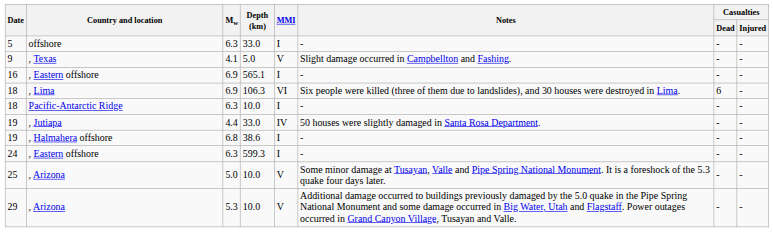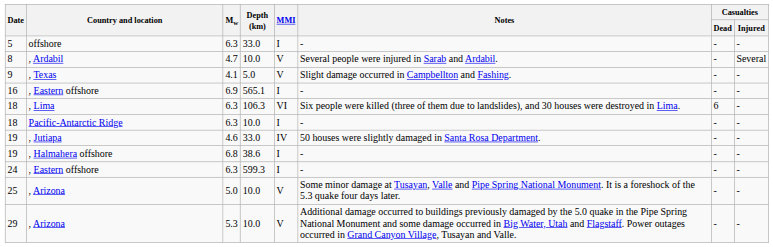 <table class="wikitable sortable" style="border:1px black; margin-left:1em;">
 <tr>
 <th rowspan="2"><small>Date</small></th>
 <th rowspan="2" style="width: 310px"><small>Country and location</small></th>
 <th rowspan="2"><small>M<sub>w</sub></small></th>
 <th rowspan="2"><small>Depth (km)</small></th>
 <th rowspan="2"><small><a href='#'>MMI</a></small></th>
 <th rowspan="2" class="unsortable"><small>Notes</small></th>
 <th colspan="2"><small>Casualties</small></th>
 </tr>
 <tr>
 <th><small>Dead</small></th>
 <th><small>Injured</small></th>
 </tr>
 <tr>
 <td>5</td>
 <td> offshore</td>
 <td>6.3</td>
 <td>33.0</td>
 <td>I</td>
 <td>-</td>
 <td>-</td>
 <td>-</td>
 </tr>
 <tr>
+<td>8</td>
+<td>, <a href='#'>Ardabil</a></td>
+<td>4.7</td>
+<td>10.0</td>
+<td>V</td>
+<td>Several people were injured in <a href='#'>Sarab</a> and <a href='#'>Ardabil</a>.</td>
+<td>-</td>
+<td>Several</td>
+</tr>
+<tr>
 <td>9</td>
 <td>, <a href='#'>Texas</a></td>
 <td>4.1</td>
 <td>5.0</td>
 <td>V</td>
 <td>Slight damage occurred in <a href='#'>Campbellton</a> and <a href='#'>Fashing</a>.</td>
 <td>-</td>
 <td>-</td>
 </tr>
 <tr>
 <td>16</td>
 <td>, <a href='#'>Eastern</a> offshore</td>
 <td>6.9</td>
 <td>565.1</td>
 <td>I</td>
 <td>-</td>
 <td>-</td>
 <td>-</td>
 </tr>
 <tr>
 <td>18</td>
 <td>, <a href='#'>Lima</a></td>
-<td>6.9</td>
+<td>6.3</td>
 <td>106.3</td>
 <td>VI</td>
 <td>Six people were killed (three of them due to landslides), and 30 houses were destroyed in <a href='#'>Lima</a>.</td>
 <td>6</td>
 <td>-</td>
 </tr>
 <tr>
 <td>18</td>
 <td><a href='#'>Pacific-Antarctic Ridge</a></td>
 <td>6.3</td>
 <td>10.0</td>
 <td>I</td>
 <td>-</td>
 <td>-</td>
 <td>-</td>
 </tr>
 <tr>
 <td>19</td>
 <td>, <a href='#'>Jutiapa</a></td>
-<td>4.4</td>
+<td>4.6</td>
 <td>33.0</td>
 <td>IV</td>
 <td>50 houses were slightly damaged in <a href='#'>Santa Rosa Department</a>.</td>
 <td>-</td>
 <td>-</td>
 </tr>
 <tr>
 <td>19</td>
 <td>, <a href='#'>Halmahera</a> offshore</td>
 <td>6.8</td>
 <td>38.6</td>
 <td>I</td>
 <td>-</td>
 <td>-</td>
 <td>-</td>
 </tr>
 <tr>
 <td>24</td>
 <td>, <a href='#'>Eastern</a> offshore</td>
 <td>6.3</td>
 <td>599.3</td>
 <td>I</td>
 <td>-</td>
 <td>-</td>
 <td>-</td>
 </tr>
 <tr>
 <td>25</td>
 <td>, <a href='#'>Arizona</a></td>
 <td>5.0</td>
 <td>10.0</td>
 <td>V</td>
 <td>Some minor damage at <a href='#'>Tusayan</a>, <a href='#'>Valle</a> and <a href='#'>Pipe Spring National Monument</a>. It is a foreshock of the 5.3 quake four days later.</td>
 <td>-</td>
 <td>-</td>
 </tr>
 <tr>
 <td>29</td>
 <td>, <a href='#'>Arizona</a></td>
 <td>5.3</td>
 <td>10.0</td>
 <td>V</td>
 <td>Additional damage occurred to buildings previously damaged by the 5.0 quake in the Pipe Spring National Monument and some damage occurred in <a href='#'>Big Water, Utah</a> and <a href='#'>Flagstaff</a>. Power outages occurred in <a href='#'>Grand Canyon Village</a>, Tusayan and Valle.</td>
 <td>-</td>
 <td>-</td>
 </tr>
 </table>
